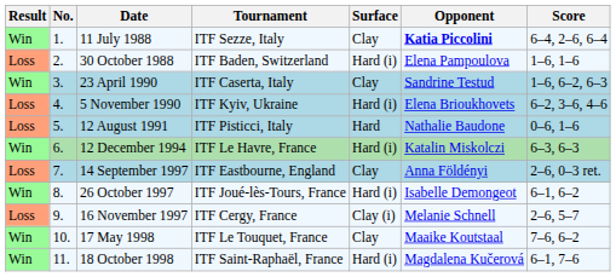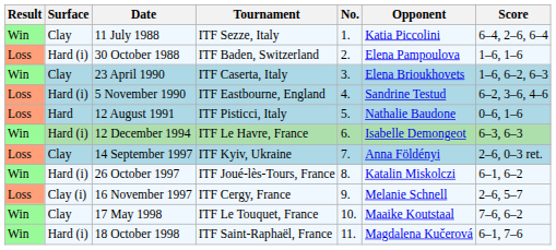 <table class="sortable wikitable">
 <tr>
 <th>Result</th>
-<th>No.</th>
+<th>Surface</th>
 <th>Date</th>
 <th>Tournament</th>
-<th>Surface</th>
+<th>No.</th>
 <th>Opponent</th>
 <th class="unsortable">Score</th>
 </tr>
 <tr bgcolor="#f0f8ff">
 <td style="background:#98fb98;">Win</td>
-<td>1.</td>
+<td>Clay</td>
 <td>11 July 1988</td>
 <td>ITF Sezze, Italy</td>
-<td>Clay</td>
-<td><strong> <a href='#'>Katia Piccolini</a></strong></td>
+<td>1.</td>
+<td> <a href='#'>Katia Piccolini</a></td>
 <td>6–4, 2–6, 6–4</td>
 </tr>
 <tr bgcolor="#f0f8ff">
 <td style="background:#ffa07a;">Loss</td>
-<td>2.</td>
+<td>Hard (i)</td>
 <td>30 October 1988</td>
 <td>ITF Baden, Switzerland</td>
-<td>Hard (i)</td>
+<td>2.</td>
 <td> <a href='#'>Elena Pampoulova</a></td>
 <td>1–6, 1–6</td>
 </tr>
 <tr style="background:lightblue;">
 <td style="background:#98fb98;">Win</td>
-<td>3.</td>
+<td>Clay</td>
 <td>23 April 1990</td>
 <td>ITF Caserta, Italy</td>
-<td>Clay</td>
-<td> <a href='#'>Sandrine Testud</a></td>
+<td>3.</td>
+<td> <a href='#'>Elena Brioukhovets</a></td>
 <td>1–6, 6–2, 6–3</td>
 </tr>
 <tr style="background:lightblue;">
 <td style="background:#ffa07a;">Loss</td>
+<td>Hard (i)</td>
+<td>5 November 1990</td>
+<td>ITF Eastbourne, England</td>
 <td>4.</td>
-<td>5 November 1990</td>
-<td>ITF Kyiv, Ukraine</td>
-<td>Hard (i)</td>
-<td> <a href='#'>Elena Brioukhovets</a></td>
+<td> <a href='#'>Sandrine Testud</a></td>
 <td>6–2, 3–6, 4–6</td>
 </tr>
 <tr style="background:lightblue;">
 <td style="background:#ffa07a;">Loss</td>
-<td>5.</td>
+<td>Hard</td>
 <td>12 August 1991</td>
 <td>ITF Pisticci, Italy</td>
-<td>Hard</td>
+<td>5.</td>
 <td> <a href='#'>Nathalie Baudone</a></td>
 <td>0–6, 1–6</td>
 </tr>
 <tr style="background:#addfad;">
 <td style="background:#98fb98;">Win</td>
-<td>6.</td>
+<td>Hard (i)</td>
 <td>12 December 1994</td>
 <td>ITF Le Havre, France</td>
-<td>Hard (i)</td>
-<td> <a href='#'>Katalin Miskolczi</a></td>
+<td>6.</td>
+<td> <a href='#'>Isabelle Demongeot</a></td>
 <td>6–3, 6–3</td>
 </tr>
 <tr style="background:lightblue;">
 <td style="background:#ffa07a;">Loss</td>
+<td>Clay</td>
+<td>14 September 1997</td>
+<td>ITF Kyiv, Ukraine</td>
 <td>7.</td>
-<td>14 September 1997</td>
-<td>ITF Eastbourne, England</td>
-<td>Clay</td>
 <td> <a href='#'>Anna Földényi</a></td>
 <td>2–6, 0–3 ret.</td>
 </tr>
 <tr bgcolor="#f0f8ff">
 <td style="background:#98fb98;">Win</td>
-<td>8.</td>
+<td>Hard (i)</td>
 <td>26 October 1997</td>
 <td>ITF Joué-lès-Tours, France</td>
-<td>Hard (i)</td>
-<td> <a href='#'>Isabelle Demongeot</a></td>
+<td>8.</td>
+<td> <a href='#'>Katalin Miskolczi</a></td>
 <td>6–1, 6–2</td>
 </tr>
 <tr bgcolor="#f0f8ff">
 <td style="background:#ffa07a;">Loss</td>
-<td>9.</td>
+<td>Clay (i)</td>
 <td>16 November 1997</td>
 <td>ITF Cergy, France</td>
-<td>Clay (i)</td>
+<td>9.</td>
 <td> <a href='#'>Melanie Schnell</a></td>
 <td>2–6, 5–7</td>
 </tr>
 <tr bgcolor="#f0f8ff">
 <td style="background:#98fb98;">Win</td>
-<td>10.</td>
+<td>Clay</td>
 <td>17 May 1998</td>
 <td>ITF Le Touquet, France</td>
-<td>Clay</td>
+<td>10.</td>
 <td> <a href='#'>Maaike Koutstaal</a></td>
 <td>7–6, 6–2</td>
 </tr>
 <tr bgcolor="#f0f8ff">
 <td style="background:#98fb98;">Win</td>
-<td>11.</td>
+<td>Hard (i)</td>
 <td>18 October 1998</td>
 <td>ITF Saint-Raphaël, France</td>
-<td>Hard (i)</td>
+<td>11.</td>
 <td> <a href='#'>Magdalena Kučerová</a></td>
 <td>6–1, 7–6</td>
 </tr>
 </table>
